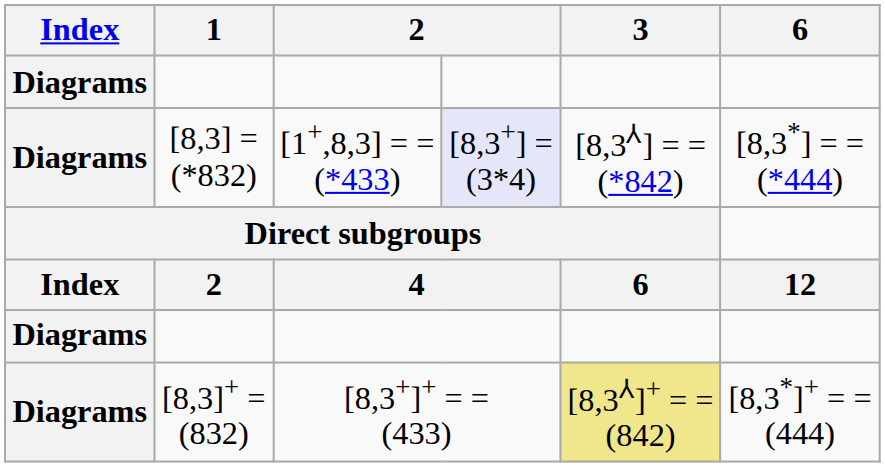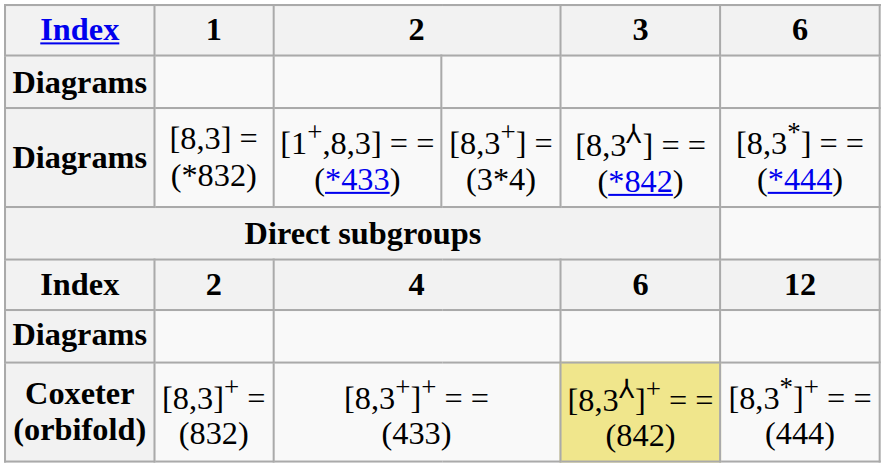 <table class=wikitable>
 <tr align=center>
 </tr>
 <tr align=center>
 <th><a href='#'>Index</a></th>
 <th>1</th>
 <th colspan=2>2</th>
 <th>3</th>
 <th>6</th>
 </tr>
 <tr align=center>
 <th>Diagrams</th>
 <td></td>
 <td></td>
 <td></td>
 <td></td>
 <td></td>
 </tr>
 <tr align=center>
 <th>Diagrams</th>
 <td>[8,3] = <br>(*832)</td>
 <td>[1<sup>+</sup>,8,3] =  = <br>(<a href='#'>*433</a>)</td>
-<td style="background: lavender;">[8,3<sup>+</sup>] = <br>(3*4)</td>
+<td>[8,3<sup>+</sup>] = <br>(3*4)</td>
 <td>[8,3<sup>⅄</sup>] =  = <br>(<a href='#'>*842</a>)</td>
 <td>[8,3<sup>*</sup>] =  = <br>(<a href='#'>*444</a>)</td>
 </tr>
 <tr align=center>
 <th colspan=5>Direct subgroups</th>
 </tr>
 <tr align=center>
 <th>Index</th>
 <th>2</th>
 <th colspan=2>4</th>
 <th>6</th>
 <th>12</th>
 </tr>
 <tr align=center>
 <th>Diagrams</th>
 <td></td>
 <td colspan=2></td>
 <td></td>
 <td></td>
 </tr>
 <tr align=center>
-<th>Diagrams</th>
+<th>Coxeter<br>(orbifold)</th>
 <td>[8,3]<sup>+</sup> = <br>(832)</td>
 <td colspan=2>[8,3<sup>+</sup>]<sup>+</sup> =  = <br>(433)</td>
 <td style="background: khaki;">[8,3<sup>⅄</sup>]<sup>+</sup> =  = <br>(842)</td>
 <td>[8,3<sup>*</sup>]<sup>+</sup> =  = <br>(444)</td>
 </tr>
 </table>
